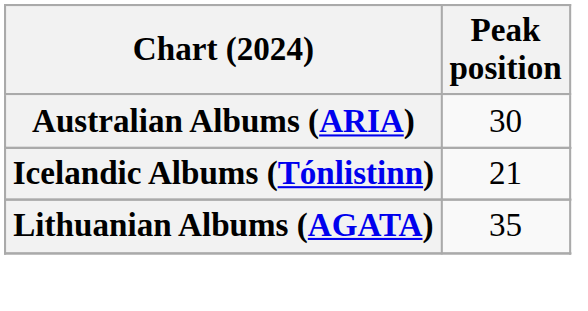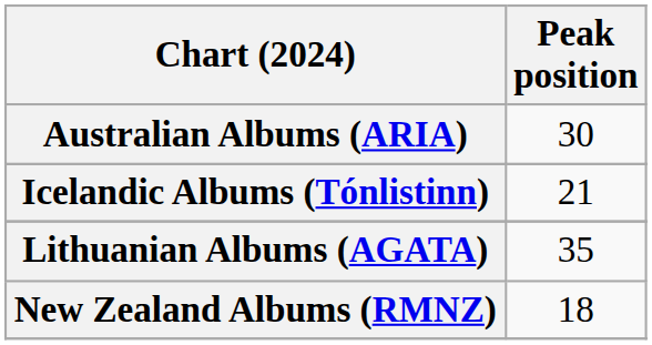 <table class="wikitable sortable plainrowheaders" style="text-align:center">
 <tr>
 <th scope="col">Chart (2024)</th>
 <th scope="col">Peak<br>position</th>
 </tr>
 <tr>
 <th scope="row">Australian Albums (<a href='#'>ARIA</a>)</th>
 <td>30</td>
 </tr>
 <tr>
 </tr>
 <tr>
 </tr>
 <tr>
 </tr>
 <tr>
 </tr>
 <tr>
 </tr>
 <tr>
 </tr>
 <tr>
 </tr>
 <tr>
 <th scope="row">Icelandic Albums (<a href='#'>Tónlistinn</a>)</th>
 <td>21</td>
 </tr>
 <tr>
 </tr>
 <tr>
 <th scope="row">Lithuanian Albums (<a href='#'>AGATA</a>)</th>
 <td>35</td>
 </tr>
 <tr>
+<th scope="row">New Zealand Albums (<a href='#'>RMNZ</a>)</th>
+<td>18</td>
+</tr>
+<tr>
 </tr>
 <tr>
 </tr>
 <tr>
 </tr>
 <tr>
 </tr>
 <tr>
 </tr>
 <tr>
 </tr>
 </table>
